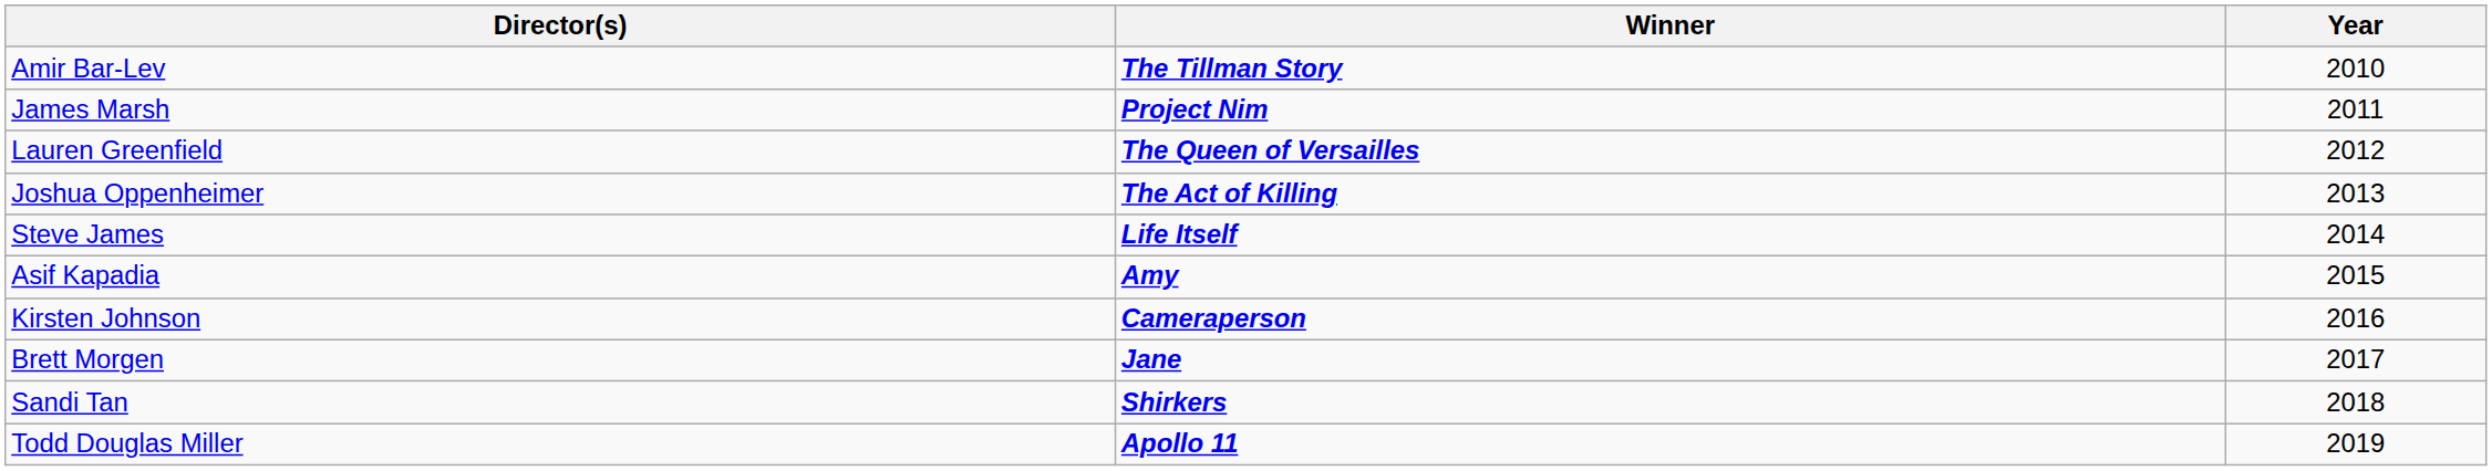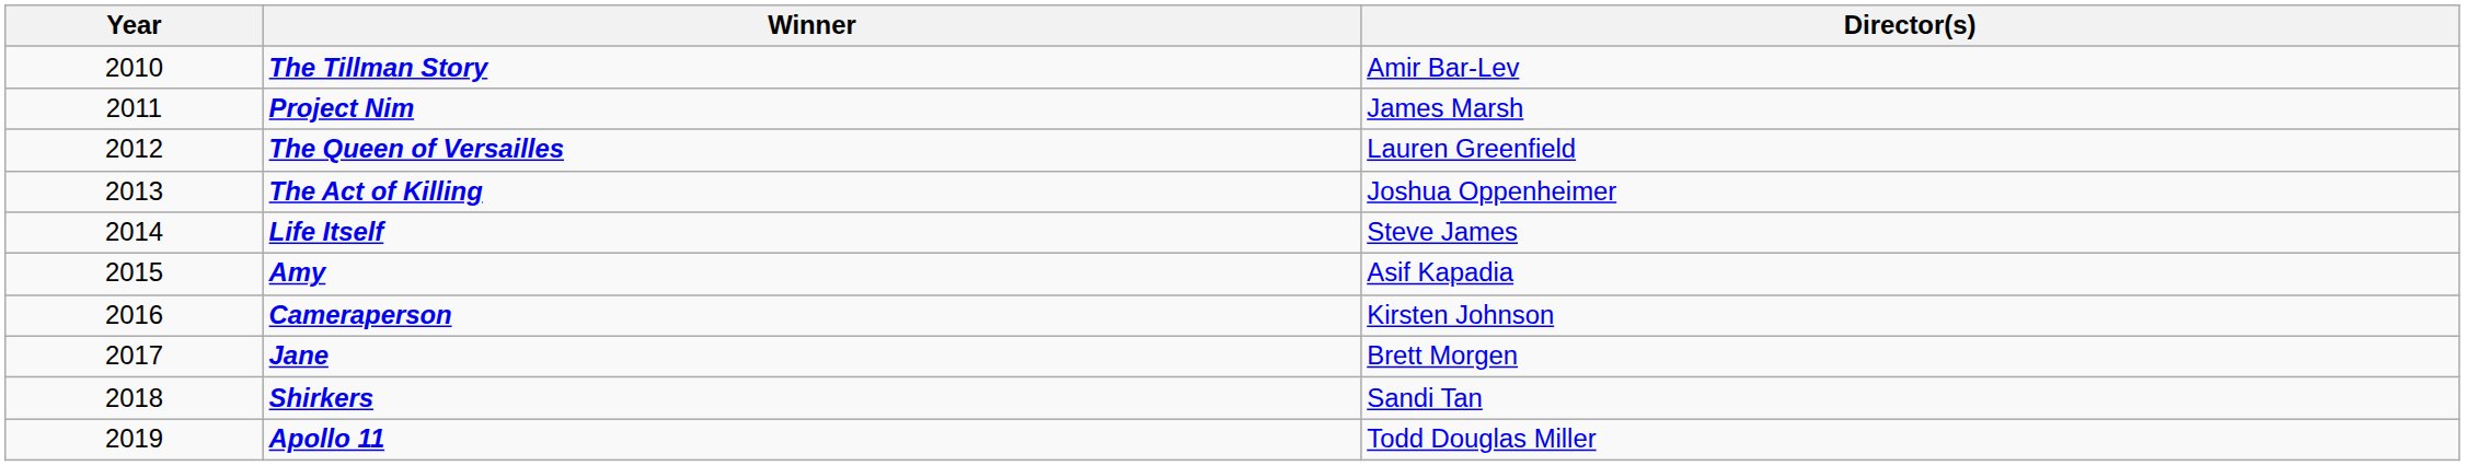 <table class="wikitable" width="95%" cellpadding="5">
 <tr>
+<th width="100"><strong>Year</strong></th>
+<th width="450"><strong>Winner</strong></th>
 <th width="450"><strong>Director(s)</strong></th>
-<th width="450"><strong>Winner</strong></th>
-<th width="100"><strong>Year</strong></th>
 </tr>
 <tr>
+<td style="text-align:center;">2010</td>
+<td><strong><em><a href='#'>The Tillman Story</a></em></strong></td>
 <td><a href='#'>Amir Bar-Lev</a></td>
-<td><strong><em><a href='#'>The Tillman Story</a></em></strong></td>
-<td style="text-align:center;">2010</td>
 </tr>
 <tr>
+<td style="text-align:center;">2011</td>
+<td><strong><em><a href='#'>Project Nim</a></em></strong></td>
 <td><a href='#'>James Marsh</a></td>
-<td><strong><em><a href='#'>Project Nim</a></em></strong></td>
-<td style="text-align:center;">2011</td>
 </tr>
 <tr>
+<td style="text-align:center;">2012</td>
+<td><strong><em><a href='#'>The Queen of Versailles</a></em></strong></td>
 <td><a href='#'>Lauren Greenfield</a></td>
-<td><strong><em><a href='#'>The Queen of Versailles</a></em></strong></td>
-<td style="text-align:center;">2012</td>
 </tr>
 <tr>
+<td style="text-align:center;">2013</td>
+<td><strong><em><a href='#'>The Act of Killing</a></em></strong></td>
 <td><a href='#'>Joshua Oppenheimer</a></td>
-<td><strong><em><a href='#'>The Act of Killing</a></em></strong></td>
-<td style="text-align:center;">2013</td>
 </tr>
 <tr>
+<td style="text-align:center;">2014</td>
+<td><strong><em><a href='#'>Life Itself</a></em></strong></td>
 <td><a href='#'>Steve James</a></td>
-<td><strong><em><a href='#'>Life Itself</a></em></strong></td>
-<td style="text-align:center;">2014</td>
 </tr>
 <tr>
+<td style="text-align:center;">2015</td>
+<td><strong><em><a href='#'>Amy</a></em></strong></td>
 <td><a href='#'>Asif Kapadia</a></td>
-<td><strong><em><a href='#'>Amy</a></em></strong></td>
-<td style="text-align:center;">2015</td>
 </tr>
 <tr>
+<td style="text-align:center;">2016</td>
+<td><strong><em><a href='#'>Cameraperson</a></em></strong></td>
 <td><a href='#'>Kirsten Johnson</a></td>
-<td><strong><em><a href='#'>Cameraperson</a></em></strong></td>
-<td style="text-align:center;">2016</td>
 </tr>
 <tr>
+<td style="text-align:center;">2017</td>
+<td><strong><em><a href='#'>Jane</a></em></strong></td>
 <td><a href='#'>Brett Morgen</a></td>
-<td><strong><em><a href='#'>Jane</a></em></strong></td>
-<td style="text-align:center;">2017</td>
 </tr>
 <tr>
+<td style="text-align:center;">2018</td>
+<td><strong><em><a href='#'>Shirkers</a></em></strong></td>
 <td><a href='#'>Sandi Tan</a></td>
-<td><strong><em><a href='#'>Shirkers</a></em></strong></td>
-<td style="text-align:center;">2018</td>
 </tr>
 <tr>
+<td style="text-align:center;">2019</td>
+<td><strong><em><a href='#'>Apollo 11</a></em></strong></td>
 <td><a href='#'>Todd Douglas Miller</a></td>
-<td><strong><em><a href='#'>Apollo 11</a></em></strong></td>
-<td style="text-align:center;">2019</td>
 </tr>
 </table>
